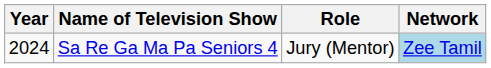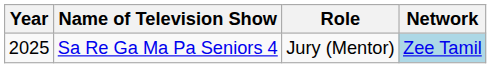 <table class="wikitable">
 <tr>
 <th>Year</th>
 <th>Name of Television Show</th>
 <th>Role</th>
 <th>Network</th>
 </tr>
 <tr>
-<td>2024</td>
+<td>2025</td>
 <td><a href='#'>Sa Re Ga Ma Pa Seniors 4</a></td>
 <td>Jury (Mentor)</td>
 <td style="background: lightblue;"><a href='#'>Zee Tamil</a></td>
 </tr>
 </table>
